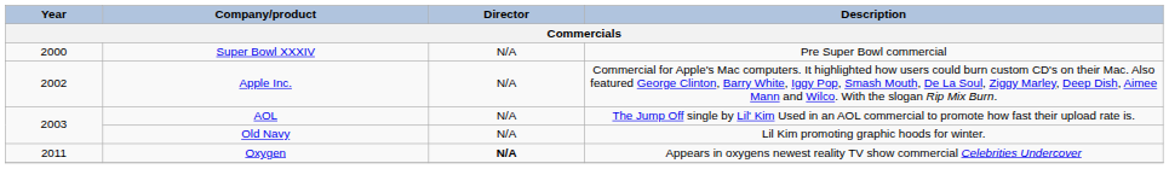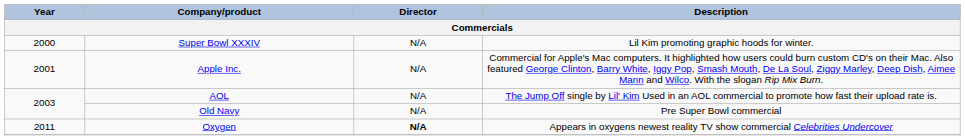 <table class="wikitable">
 <tr style="text-align:center;">
 <th style="background:#B0C4DE;">Year</th>
 <th style="background:#B0C4DE;">Company/product</th>
 <th style="background:#B0C4DE;">Director</th>
 <th style="width:50%; background:#B0C4DE;">Description</th>
 </tr>
 <tr>
 <th colspan="5">Commercials</th>
 </tr>
 <tr>
 <td style="text-align:center;">2000</td>
 <td style="text-align:center;"><a href='#'>Super Bowl XXXIV</a></td>
 <td style="text-align:center;">N/A</td>
-<td style="text-align:center;">Pre Super Bowl commercial</td>
+<td style="text-align:center;">Lil Kim promoting graphic hoods for winter.</td>
 </tr>
 <tr>
-<td style="text-align:center;">2002</td>
+<td style="text-align:center;">2001</td>
 <td style="text-align:center;"><a href='#'>Apple Inc.</a></td>
 <td style="text-align:center;">N/A</td>
 <td style="text-align:center;">Commercial for Apple's Mac computers. It highlighted how users could burn custom CD's on their Mac. Also featured <a href='#'>George Clinton</a>, <a href='#'>Barry White</a>, <a href='#'>Iggy Pop</a>, <a href='#'>Smash Mouth</a>, <a href='#'>De La Soul</a>, <a href='#'>Ziggy Marley</a>, <a href='#'>Deep Dish</a>, <a href='#'>Aimee Mann</a> and <a href='#'>Wilco</a>. With the slogan <em>Rip Mix Burn</em>.</td>
 </tr>
 <tr>
 <td style="text-align:center;" rowspan="2">2003</td>
 <td style="text-align:center;"><a href='#'>AOL</a></td>
 <td style="text-align:center;">N/A</td>
 <td style="text-align:center;"><a href='#'>The Jump Off</a> single by <a href='#'>Lil' Kim</a> Used in an AOL commercial to promote how fast their upload rate is.</td>
 </tr>
 <tr>
 <td style="text-align:center;"><a href='#'>Old Navy</a></td>
 <td style="text-align:center;">N/A</td>
-<td style="text-align:center;">Lil Kim promoting graphic hoods for winter.</td>
+<td style="text-align:center;">Pre Super Bowl commercial</td>
 </tr>
 <tr>
 <td style="text-align:center;" rowspan="1">2011</td>
 <td style="text-align:center;"><a href='#'>Oxygen</a></td>
 <td style="text-align:center;"><strong>N/A</strong></td>
 <td style="text-align:center;">Appears in oxygens newest reality TV show commercial <em><a href='#'>Celebrities Undercover</a></em></td>
 </tr>
 <tr>
 </tr>
 </table>
